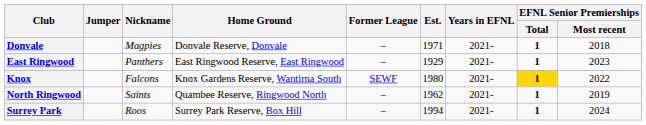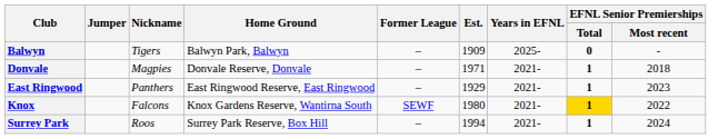 <table class="wikitable sortable">
 <tr>
 <th rowspan="2">Club</th>
 <th rowspan="2">Jumper</th>
 <th rowspan="2">Nickname</th>
 <th rowspan="2">Home Ground</th>
 <th rowspan="2">Former League</th>
 <th rowspan="2">Est.</th>
 <th rowspan="2">Years in EFNL</th>
 <th colspan="2">EFNL Senior Premierships</th>
 </tr>
 <tr>
 <th>Total</th>
 <th>Most recent</th>
+</tr>
+<tr>
+<th style="text-align:left"><a href='#'>Balwyn</a></th>
+<td></td>
+<td><em>Tigers</em></td>
+<td>Balwyn Park, <a href='#'>Balwyn</a></td>
+<td align="center">–</td>
+<td align="center">1909</td>
+<td align="center">2025-</td>
+<td align="center"><strong>0</strong></td>
+<td align="center">-</td>
 </tr>
 <tr>
 <th style="text-align:left"><a href='#'>Donvale</a></th>
 <td></td>
 <td><em>Magpies</em></td>
 <td>Donvale Reserve, <a href='#'>Donvale</a></td>
 <td align="center">–</td>
 <td align="center">1971</td>
 <td align="center">2021-</td>
 <td align="center"><strong>1</strong></td>
 <td align="center">2018</td>
 </tr>
 <tr>
 <th style="text-align:left"><a href='#'>East Ringwood</a></th>
 <td></td>
 <td><em>Panthers</em></td>
 <td>East Ringwood Reserve, <a href='#'>East Ringwood</a></td>
 <td align="center">–</td>
 <td align="center">1929</td>
 <td align="center">2021-</td>
 <td align="center"><strong>1</strong></td>
 <td align="center">2023</td>
 </tr>
 <tr>
 <th style="text-align:left"><a href='#'>Knox</a></th>
 <td></td>
 <td><em>Falcons</em></td>
 <td>Knox Gardens Reserve, <a href='#'>Wantirna South</a></td>
 <td align="center"><a href='#'>SEWF</a></td>
 <td align="center">1980</td>
 <td align="center">2021-</td>
 <td align="center" style="background: gold;"><strong>1</strong></td>
 <td align="center">2022</td>
 </tr>
 <tr>
-<th style="text-align:left"><a href='#'>North Ringwood</a></th>
-<td></td>
-<td><em>Saints</em></td>
-<td>Quambee Reserve, <a href='#'>Ringwood North</a></td>
-<td align="center">–</td>
-<td align="center">1962</td>
-<td align="center">2021-</td>
-<td align="center"><strong>1</strong></td>
-<td align="center">2019</td>
-</tr>
-<tr>
 <th style="text-align:left"><a href='#'>Surrey Park</a></th>
 <td></td>
 <td><em>Roos</em></td>
 <td>Surrey Park Reserve, <a href='#'>Box Hill</a></td>
 <td align="center">–</td>
 <td align="center">1994</td>
 <td align="center">2021-</td>
 <td align="center"><strong>1</strong></td>
 <td align="center">2024</td>
 </tr>
 </table>
